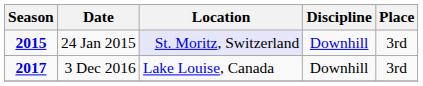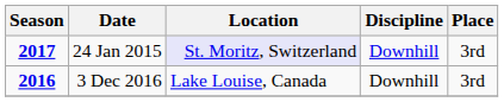 <table class="wikitable" style="text-align:center; font-size:95%;">
 <tr>
 <th>Season</th>
 <th>Date</th>
 <th>Location</th>
 <th>Discipline</th>
 <th>Place</th>
 </tr>
 <tr>
-<td><strong><a href='#'>2015</a></strong></td>
+<td><strong><a href='#'>2017</a></strong></td>
 <td align=right>24 Jan 2015</td>
 <td align=left style="background: lavender;">   <a href='#'>St. Moritz</a>, Switzerland</td>
 <td><a href='#'>Downhill</a></td>
 <td>3rd</td>
 </tr>
 <tr>
-<td><strong><a href='#'>2017</a></strong></td>
+<td><strong><a href='#'>2016</a></strong></td>
 <td align=right>3 Dec 2016</td>
 <td align=left> <a href='#'>Lake Louise</a>, Canada</td>
 <td>Downhill</td>
 <td>3rd</td>
 </tr>
 <tr>
 </tr>
 </table>
